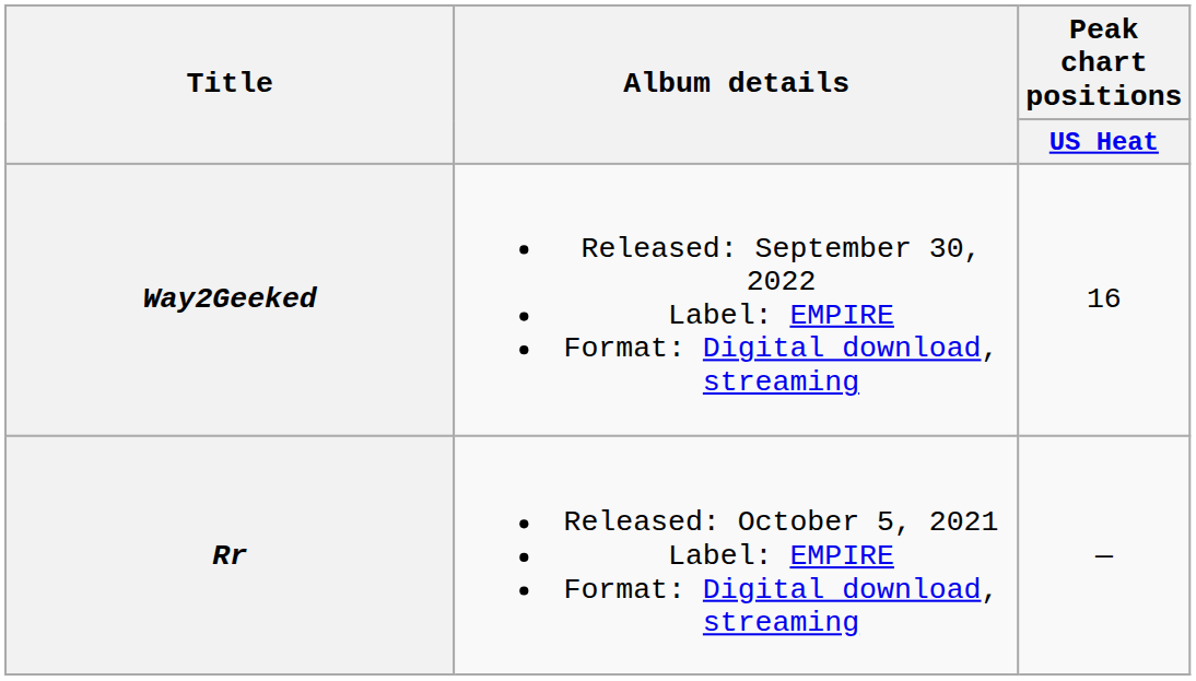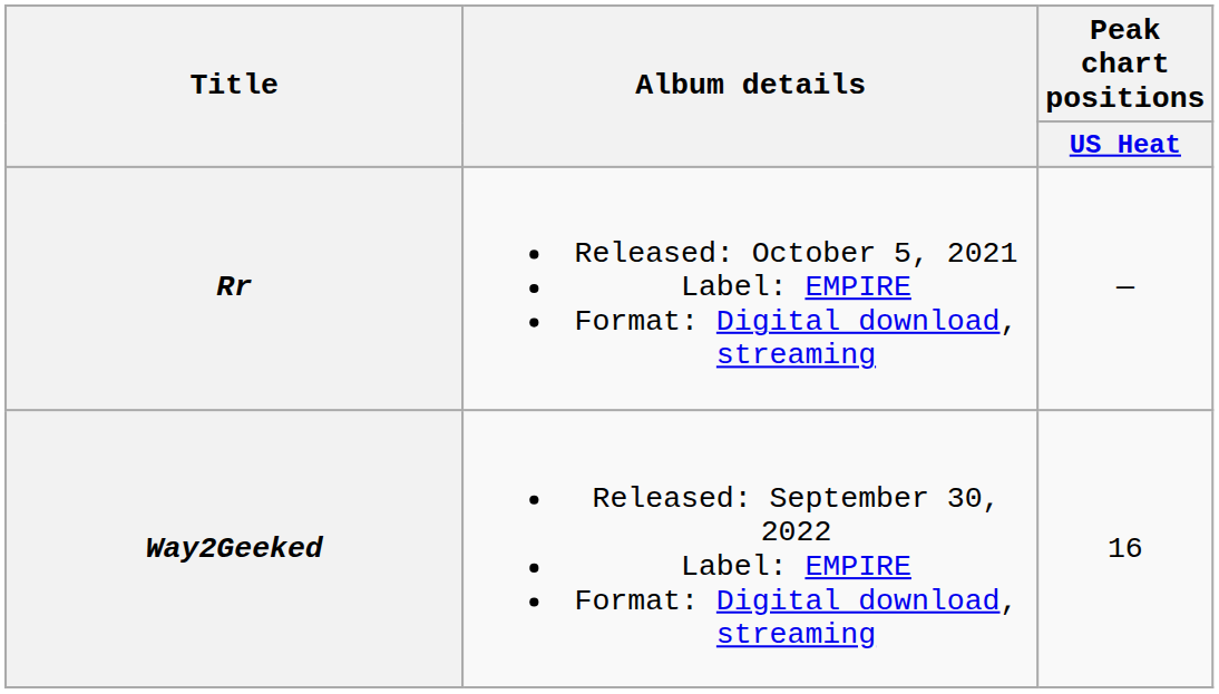 <table class="wikitable plainrowheaders" style="text-align:center;">
 <tr>
 <th scope="col" rowspan="2" style="width:15em;">Title</th>
 <th scope="col" rowspan="2" style="width:19em;">Album details</th>
 <th scope="col">Peak chart positions</th>
 </tr>
 <tr>
 <th style="width:3em; font-size:90%"><a href='#'>US Heat</a><br></th>
 </tr>
 <tr>
+<th scope="row"><em>Rr</em></th>
+<td><br><ul><li>Released: October 5, 2021</li><li>Label: <a href='#'>EMPIRE</a></li><li>Format: <a href='#'>Digital download</a>, <a href='#'>streaming</a></li></ul></td>
+<td>—</td>
+</tr>
+<tr>
 <th scope="row"><em>Way2Geeked</em></th>
 <td><br><ul><li>Released: September 30, 2022</li><li>Label: <a href='#'>EMPIRE</a></li><li>Format: <a href='#'>Digital download</a>, <a href='#'>streaming</a></li></ul></td>
 <td>16</td>
 </tr>
-<tr>
-<th scope="row"><em>Rr</em></th>
-<td><br><ul><li>Released: October 5, 2021</li><li>Label: <a href='#'>EMPIRE</a></li><li>Format: <a href='#'>Digital download</a>, <a href='#'>streaming</a></li></ul></td>
-<td>—</td>
-</tr>
 </table>
